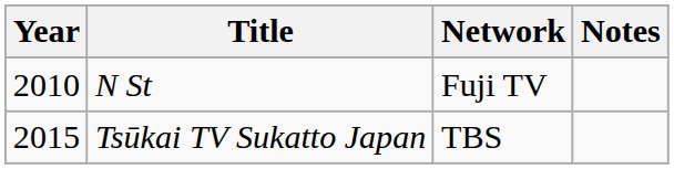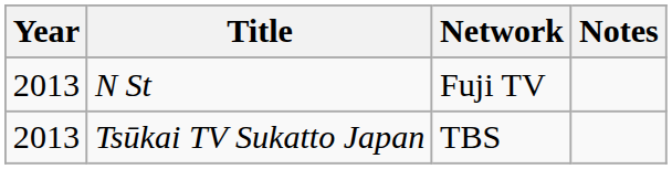 <table class="wikitable">
 <tr>
 <th>Year</th>
 <th>Title</th>
 <th>Network</th>
 <th>Notes</th>
 </tr>
 <tr>
-<td>2010</td>
+<td>2013</td>
 <td><em>N St</em></td>
 <td>Fuji TV</td>
 <td></td>
 </tr>
 <tr>
-<td>2015</td>
+<td>2013</td>
 <td><em>Tsūkai TV Sukatto Japan</em></td>
 <td>TBS</td>
 <td></td>
 </tr>
 </table>
